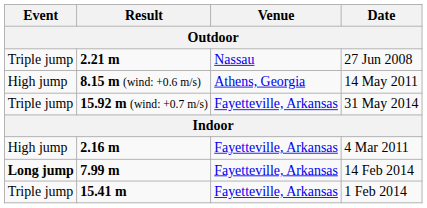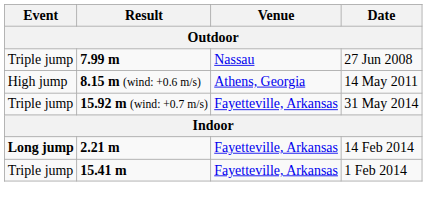 <table class="wikitable">
 <tr>
 <th>Event</th>
 <th>Result</th>
 <th>Venue</th>
 <th>Date</th>
 </tr>
 <tr>
 <th colspan="4">Outdoor</th>
 </tr>
 <tr>
 <td>Triple jump</td>
-<td><strong>2.21 m</strong></td>
+<td><strong>7.99 m</strong></td>
 <td> <a href='#'>Nassau</a></td>
 <td>27 Jun 2008</td>
 </tr>
 <tr>
 <td>High jump</td>
 <td><strong>8.15 m</strong> <small>(wind: +0.6 m/s)</small></td>
 <td> <a href='#'>Athens, Georgia</a></td>
 <td>14 May 2011</td>
 </tr>
 <tr>
 <td>Triple jump</td>
 <td><strong>15.92 m</strong> <small>(wind: +0.7 m/s)</small></td>
 <td> <a href='#'>Fayetteville, Arkansas</a></td>
 <td>31 May 2014</td>
 </tr>
 <tr>
 <th colspan="4">Indoor</th>
 </tr>
 <tr>
-<td>High jump</td>
-<td><strong>2.16 m</strong></td>
-<td> <a href='#'>Fayetteville, Arkansas</a></td>
-<td>4 Mar 2011</td>
-</tr>
-<tr>
 <td><strong>Long jump</strong></td>
-<td><strong>7.99 m</strong></td>
+<td><strong>2.21 m</strong></td>
 <td> <a href='#'>Fayetteville, Arkansas</a></td>
 <td>14 Feb 2014</td>
 </tr>
 <tr>
 <td>Triple jump</td>
 <td><strong>15.41 m</strong></td>
 <td> <a href='#'>Fayetteville, Arkansas</a></td>
 <td>1 Feb 2014</td>
 </tr>
 </table>
